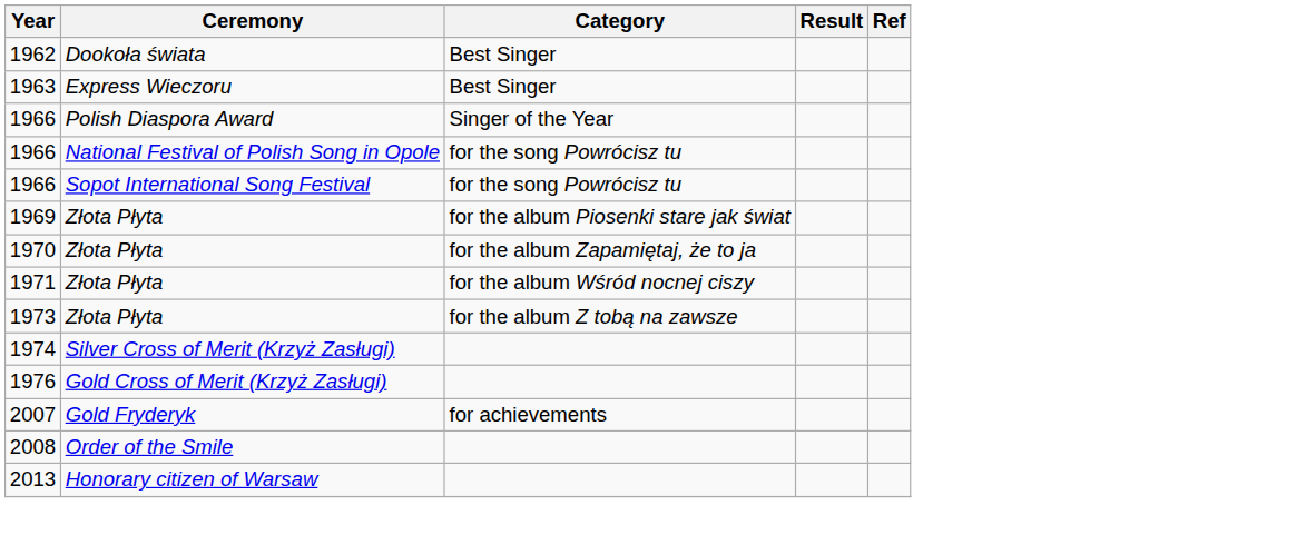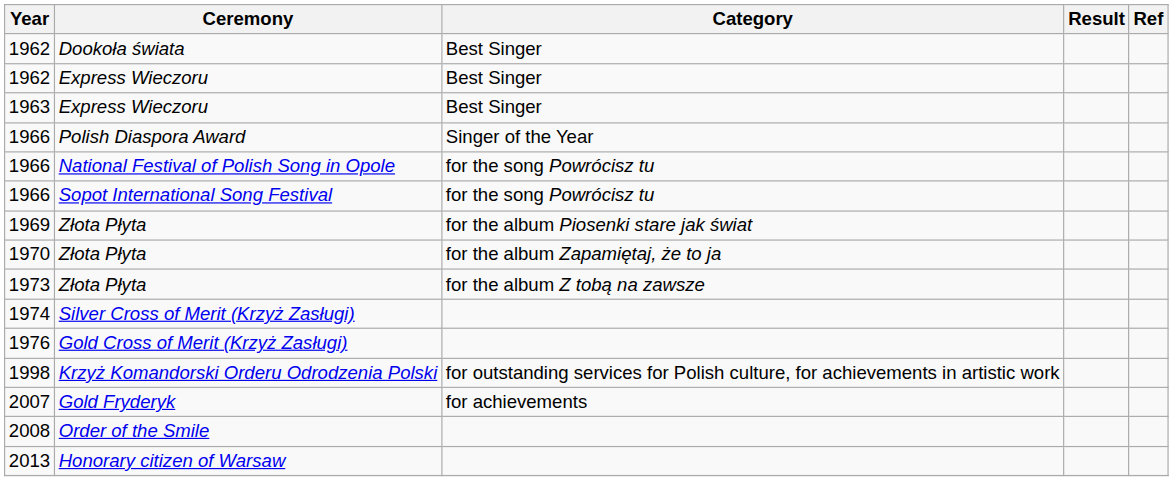 <table class="wikitable">
 <tr>
 <th align="left">Year</th>
 <th align="212">Ceremony</th>
 <th align="212">Category</th>
 <th align="left">Result</th>
 <th align="left">Ref</th>
 </tr>
 <tr>
 <td>1962</td>
 <td><em>Dookoła świata</em></td>
+<td>Best Singer</td>
+<td></td>
+<td></td>
+</tr>
+<tr>
+<td>1962</td>
+<td><em>Express Wieczoru</em></td>
 <td>Best Singer</td>
 <td></td>
 <td></td>
 </tr>
 <tr>
 <td>1963</td>
 <td><em>Express Wieczoru</em></td>
 <td>Best Singer</td>
 <td></td>
 <td></td>
 </tr>
 <tr>
 <td>1966</td>
 <td><em>Polish Diaspora Award</em></td>
 <td>Singer of the Year</td>
 <td></td>
 <td></td>
 </tr>
 <tr>
 <td>1966</td>
 <td><em><a href='#'>National Festival of Polish Song in Opole</a></em></td>
 <td>for the song <em>Powrócisz tu</em></td>
 <td></td>
 <td></td>
 </tr>
 <tr>
 <td>1966</td>
 <td><em><a href='#'>Sopot International Song Festival</a></em></td>
 <td>for the song <em>Powrócisz tu</em></td>
 <td></td>
 <td></td>
 </tr>
 <tr>
 <td>1969</td>
 <td><em>Złota Płyta</em></td>
 <td>for the album <em>Piosenki stare jak świat</em></td>
 <td></td>
 <td></td>
 </tr>
 <tr>
 <td>1970</td>
 <td><em>Złota Płyta</em></td>
 <td>for the album <em>Zapamiętaj, że to ja</em></td>
 <td></td>
 <td></td>
 </tr>
 <tr>
-<td>1971</td>
-<td><em>Złota Płyta</em></td>
-<td>for the album <em>Wśród nocnej ciszy</em></td>
-<td></td>
-<td></td>
-</tr>
-<tr>
 <td>1973</td>
 <td><em>Złota Płyta</em></td>
 <td>for the album <em>Z tobą na zawsze</em></td>
 <td></td>
 <td></td>
 </tr>
 <tr>
 <td>1974</td>
 <td><em><a href='#'>Silver Cross of Merit (Krzyż Zasługi)</a></em></td>
 <td></td>
 <td></td>
 <td></td>
 </tr>
 <tr>
 <td>1976</td>
 <td><em><a href='#'>Gold Cross of Merit (Krzyż Zasługi)</a></em></td>
 <td></td>
+<td></td>
+<td></td>
+</tr>
+<tr>
+<td>1998</td>
+<td><em><a href='#'>Krzyż Komandorski Orderu Odrodzenia Polski</a></em></td>
+<td>for outstanding services for Polish culture, for achievements in artistic work</td>
 <td></td>
 <td></td>
 </tr>
 <tr>
 <td>2007</td>
 <td><em><a href='#'>Gold Fryderyk</a></em></td>
 <td>for achievements</td>
 <td></td>
 <td></td>
 </tr>
 <tr>
 <td>2008</td>
 <td><em><a href='#'>Order of the Smile</a></em></td>
 <td></td>
 <td></td>
 <td></td>
 </tr>
 <tr>
 <td>2013</td>
 <td><em><a href='#'>Honorary citizen of Warsaw</a></em></td>
 <td></td>
 <td></td>
 <td></td>
 </tr>
 <tr>
 </tr>
 </table>
